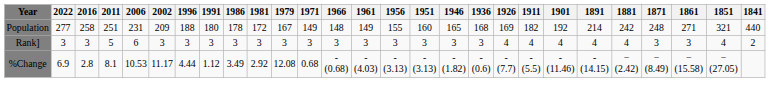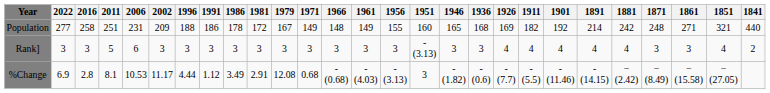 <table class="wikitable">
 <tr>
 <th style="background:grey;">Year</th>
 <th>2022</th>
 <th>2016</th>
 <th>2011</th>
 <th>2006</th>
 <th>2002</th>
 <th>1996</th>
 <th>1991</th>
 <th>1986</th>
 <th>1981</th>
 <th>1979</th>
 <th>1971</th>
 <th>1966</th>
 <th>1961</th>
 <th>1956</th>
 <th>1951</th>
 <th>1946</th>
 <th>1936</th>
 <th>1926</th>
 <th>1911</th>
 <th>1901</th>
 <th>1891</th>
 <th>1881</th>
 <th>1871</th>
 <th>1861</th>
 <th>1851</th>
 <th>1841</th>
 </tr>
 <tr align="center">
 <td style="background:grey;">Population</td>
 <td>277</td>
 <td>258</td>
 <td>251</td>
 <td>231</td>
 <td>209</td>
 <td>188</td>
-<td>180</td>
+<td>186</td>
 <td>178</td>
 <td>172</td>
 <td>167</td>
 <td>149</td>
 <td>148</td>
 <td>149</td>
 <td>155</td>
 <td>160</td>
 <td>165</td>
 <td>168</td>
 <td>169</td>
 <td>182</td>
 <td>192</td>
 <td>214</td>
 <td>242</td>
 <td>248</td>
 <td>271</td>
 <td>321</td>
 <td>440</td>
 </tr>
 <tr align="center">
 <td style="background:grey;">Rank]</td>
 <td>3</td>
 <td>3</td>
 <td>5</td>
 <td>6</td>
 <td>3</td>
 <td>3</td>
 <td>3</td>
 <td>3</td>
 <td>3</td>
 <td>3</td>
 <td>3</td>
 <td>3</td>
 <td>3</td>
 <td>3</td>
-<td>3</td>
+<td>- (3.13)</td>
 <td>3</td>
 <td>3</td>
 <td>4</td>
 <td>4</td>
 <td>4</td>
 <td>4</td>
 <td>4</td>
 <td>3</td>
 <td>3</td>
 <td>4</td>
 <td>2</td>
 </tr>
 <tr align="center">
 <td style="background:grey;">%Change</td>
 <td>6.9</td>
 <td>2.8</td>
 <td>8.1</td>
 <td>10.53</td>
 <td>11.17</td>
 <td>4.44</td>
 <td>1.12</td>
 <td>3.49</td>
-<td>2.92</td>
+<td>2.91</td>
 <td>12.08</td>
 <td>0.68</td>
 <td>- (0.68)</td>
 <td>- (4.03)</td>
 <td>- (3.13)</td>
-<td>- (3.13)</td>
+<td>3</td>
 <td>- (1.82)</td>
 <td>- (0.6)</td>
 <td>- (7.7)</td>
 <td>- (5.5)</td>
 <td>- (11.46)</td>
 <td>- (14.15)</td>
 <td>− (2.42)</td>
 <td>− (8.49)</td>
 <td>− (15.58)</td>
 <td>− (27.05)</td>
 <td></td>
 </tr>
 </table>
